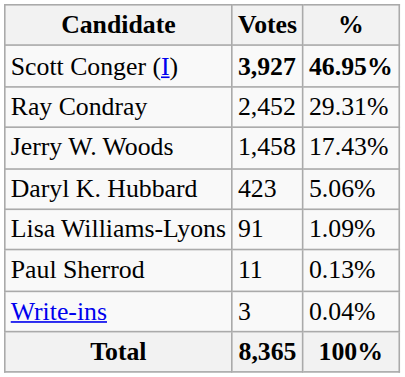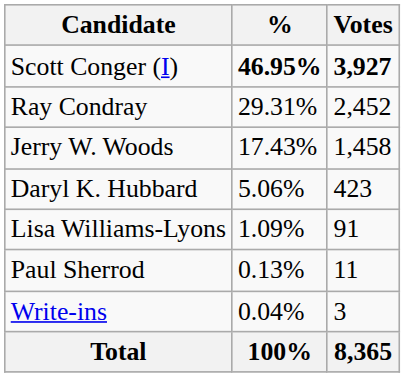 <table class="wikitable">
 <tr>
 <th>Candidate</th>
+<th>%</th>
 <th>Votes</th>
-<th>%</th>
 </tr>
 <tr>
 <td>Scott Conger (<a href='#'>I</a>)</td>
+<td><strong>46.95%</strong></td>
 <td><strong>3,927</strong></td>
-<td><strong>46.95%</strong></td>
 </tr>
 <tr>
 <td>Ray Condray</td>
+<td>29.31%</td>
 <td>2,452</td>
-<td>29.31%</td>
 </tr>
 <tr>
 <td>Jerry W. Woods</td>
+<td>17.43%</td>
 <td>1,458</td>
-<td>17.43%</td>
 </tr>
 <tr>
 <td>Daryl K. Hubbard</td>
+<td>5.06%</td>
 <td>423</td>
-<td>5.06%</td>
 </tr>
 <tr>
 <td>Lisa Williams-Lyons</td>
+<td>1.09%</td>
 <td>91</td>
-<td>1.09%</td>
 </tr>
 <tr>
 <td>Paul Sherrod</td>
+<td>0.13%</td>
 <td>11</td>
-<td>0.13%</td>
 </tr>
 <tr>
 <td><a href='#'>Write-ins</a></td>
+<td>0.04%</td>
 <td>3</td>
-<td>0.04%</td>
 </tr>
 <tr>
 <th>Total</th>
+<th>100%</th>
 <th>8,365</th>
-<th>100%</th>
 </tr>
 </table>
